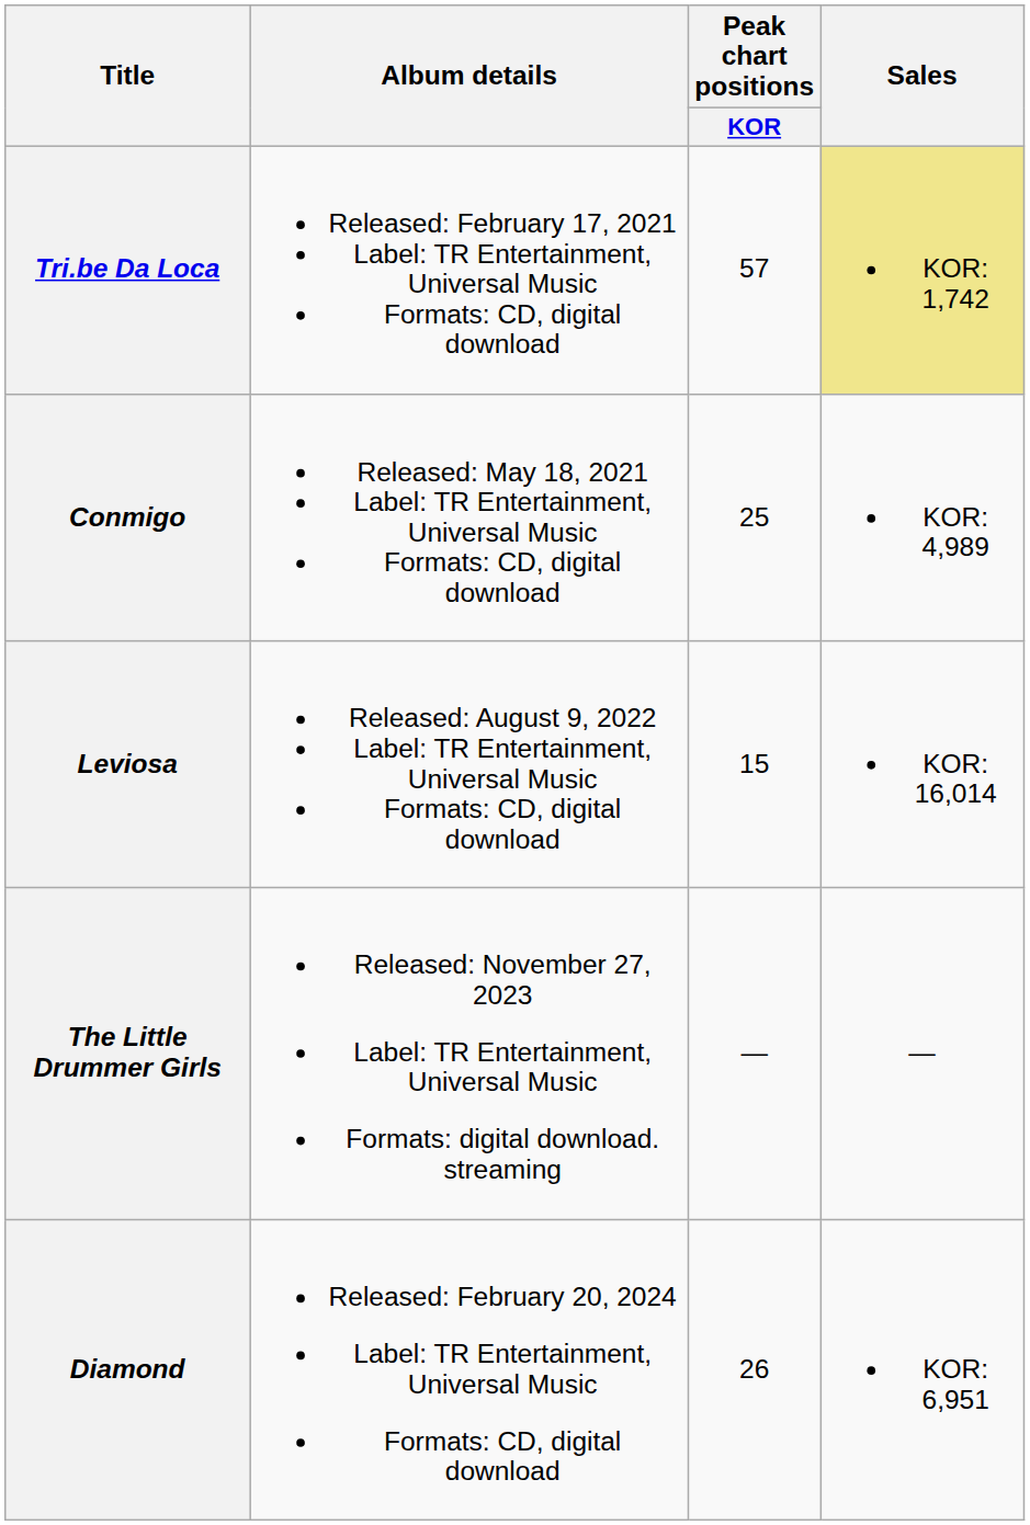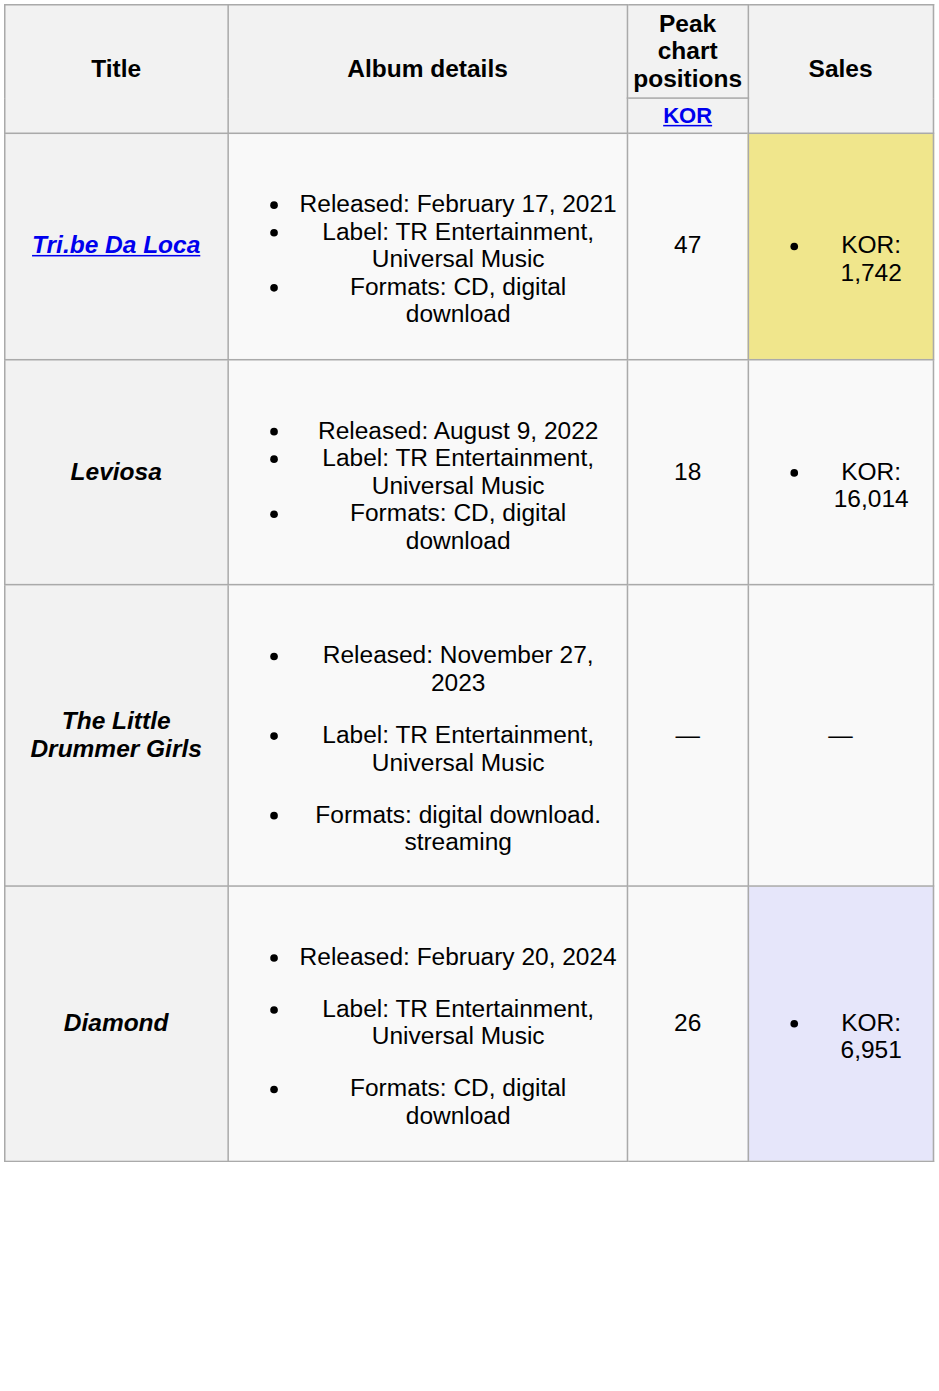 <table class="wikitable plainrowheaders" style="text-align:center">
 <tr>
 <th scope="col" rowspan="2">Title</th>
 <th scope="col" rowspan="2">Album details</th>
 <th scope="col">Peak chart positions</th>
 <th scope="col" rowspan="2">Sales</th>
 </tr>
 <tr>
 <th scope="col" style="font-size:90%; width:3em"><a href='#'>KOR</a><br></th>
 </tr>
 <tr>
 <th scope="row"><em><a href='#'>Tri.be Da Loca</a></em></th>
 <td><br><ul><li>Released: February 17, 2021</li><li>Label: TR Entertainment, Universal Music</li><li>Formats: CD, digital download</li></ul></td>
-<td>57</td>
+<td>47</td>
 <td style="background: khaki;"><br><ul><li>KOR: 1,742</li></ul></td>
-</tr>
-<tr>
-<th scope="row"><em>Conmigo</em></th>
-<td><br><ul><li>Released: May 18, 2021</li><li>Label: TR Entertainment, Universal Music</li><li>Formats: CD, digital download</li></ul></td>
-<td>25</td>
-<td><br><ul><li>KOR: 4,989</li></ul></td>
 </tr>
 <tr>
 <th scope="row"><em>Leviosa</em></th>
 <td><br><ul><li>Released: August 9, 2022</li><li>Label: TR Entertainment, Universal Music</li><li>Formats: CD, digital download</li></ul></td>
-<td>15</td>
+<td>18</td>
 <td><br><ul><li>KOR: 16,014</li></ul></td>
 </tr>
 <tr>
 <th scope="row"><em>The Little Drummer Girls</em></th>
 <td><br><ul><li>Released: November 27, 2023</li></ul><ul><li>Label: TR Entertainment, Universal Music</li></ul><ul><li>Formats: digital download. streaming</li></ul></td>
 <td>—</td>
 <td>—</td>
 </tr>
 <tr>
 <th scope="row"><em>Diamond</em></th>
 <td><br><ul><li>Released: February 20, 2024</li></ul><ul><li>Label: TR Entertainment, Universal Music</li></ul><ul><li>Formats: CD, digital download</li></ul></td>
 <td>26</td>
-<td><br><ul><li>KOR: 6,951</li></ul></td>
+<td style="background: lavender;"><br><ul><li>KOR: 6,951</li></ul></td>
 </tr>
 </table>
